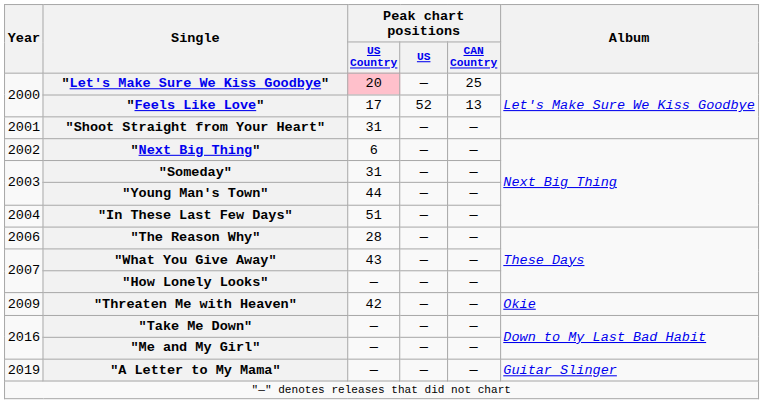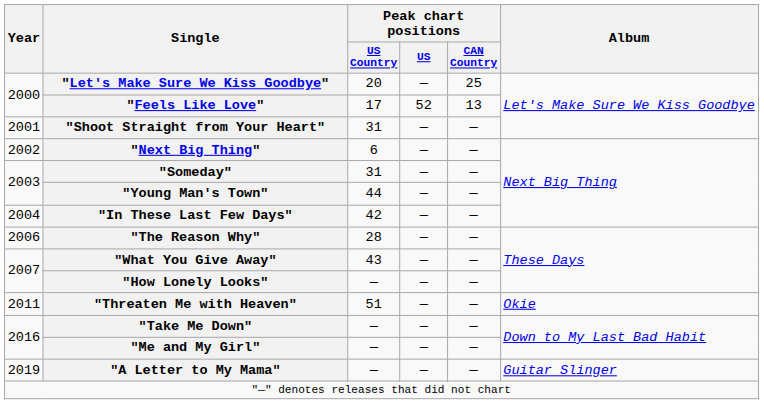 <table class="wikitable plainrowheaders" style="text-align:center;">
 <tr>
 <th rowspan="2">Year</th>
 <th rowspan="2" style="width:22em;">Single</th>
 <th colspan="3">Peak chart positions</th>
 <th rowspan="2">Album</th>
 </tr>
 <tr style="font-size:smaller;">
 <th width="40"><a href='#'>US Country</a><br></th>
 <th width="40"><a href='#'>US</a><br></th>
 <th width="40"><a href='#'>CAN Country</a><br></th>
 </tr>
 <tr>
 <td rowspan="2">2000</td>
 <th scope="row">"<a href='#'>Let's Make Sure We Kiss Goodbye</a>"</th>
-<td style="background: pink;">20</td>
+<td>20</td>
 <td>—</td>
 <td>25</td>
 <td align="left" rowspan="3"><em><a href='#'>Let's Make Sure We Kiss Goodbye</a></em></td>
 </tr>
 <tr>
 <th scope="row">"<a href='#'>Feels Like Love</a>"</th>
 <td>17</td>
 <td>52</td>
 <td>13</td>
 </tr>
 <tr>
 <td>2001</td>
 <th scope="row">"Shoot Straight from Your Heart"</th>
 <td>31</td>
 <td>—</td>
 <td>—</td>
 </tr>
 <tr>
 <td>2002</td>
 <th scope="row">"<a href='#'>Next Big Thing</a>"</th>
 <td>6</td>
 <td>—</td>
 <td>—</td>
 <td align="left" rowspan="4"><em><a href='#'>Next Big Thing</a></em></td>
 </tr>
 <tr>
 <td rowspan="2">2003</td>
 <th scope="row">"Someday"</th>
 <td>31</td>
 <td>—</td>
 <td>—</td>
 </tr>
 <tr>
 <th scope="row">"Young Man's Town"</th>
 <td>44</td>
 <td>—</td>
 <td>—</td>
 </tr>
 <tr>
 <td>2004</td>
 <th scope="row">"In These Last Few Days"</th>
-<td>51</td>
+<td>42</td>
 <td>—</td>
 <td>—</td>
 </tr>
 <tr>
 <td>2006</td>
 <th scope="row">"The Reason Why" </th>
 <td>28</td>
 <td>—</td>
 <td>—</td>
 <td align="left" rowspan="3"><em><a href='#'>These Days</a></em></td>
 </tr>
 <tr>
 <td rowspan="2">2007</td>
 <th scope="row">"What You Give Away" </th>
 <td>43</td>
 <td>—</td>
 <td>—</td>
 </tr>
 <tr>
 <th scope="row">"How Lonely Looks"</th>
 <td>—</td>
 <td>—</td>
 <td>—</td>
 </tr>
 <tr>
-<td>2009</td>
+<td>2011</td>
 <th scope="row">"Threaten Me with Heaven"</th>
-<td>42</td>
+<td>51</td>
 <td>—</td>
 <td>—</td>
 <td align="left"><em><a href='#'>Okie</a></em></td>
 </tr>
 <tr>
 <td rowspan="2">2016</td>
 <th scope="row">"Take Me Down" </th>
 <td>—</td>
 <td>—</td>
 <td>—</td>
 <td align="left" rowspan="2"><em><a href='#'>Down to My Last Bad Habit</a></em></td>
 </tr>
 <tr>
 <th scope="row">"Me and My Girl"</th>
 <td>—</td>
 <td>—</td>
 <td>—</td>
 </tr>
 <tr>
 <td>2019</td>
 <th scope="row">"A Letter to My Mama"</th>
 <td>—</td>
 <td>—</td>
 <td>—</td>
 <td align="left"><em><a href='#'>Guitar Slinger</a></em></td>
 </tr>
 <tr>
 <td colspan="6" style="font-size:8pt">"—" denotes releases that did not chart</td>
 </tr>
 </table>
